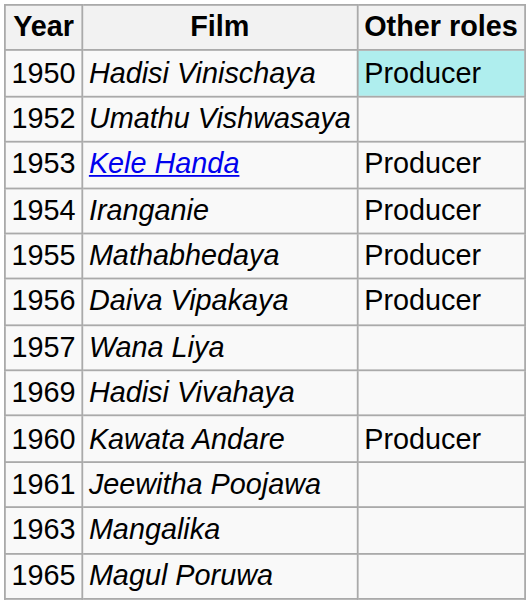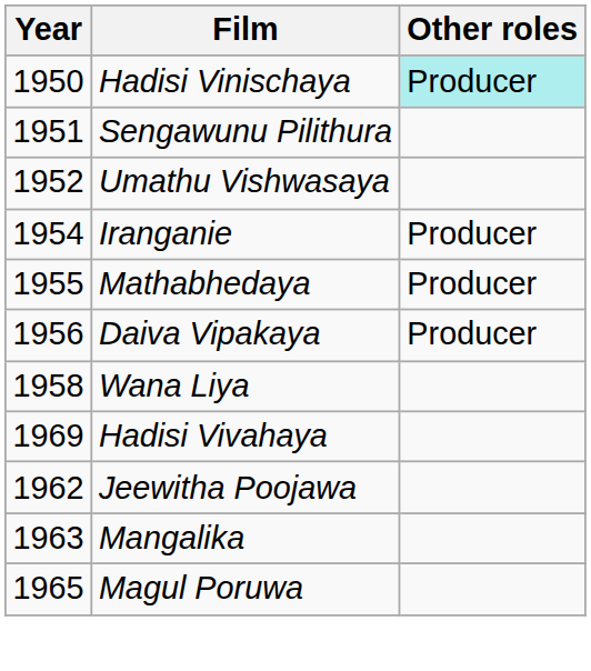 <table class="wikitable">
 <tr>
 <th>Year</th>
 <th>Film</th>
 <th>Other roles</th>
 </tr>
 <tr>
 <td>1950</td>
 <td><em>Hadisi Vinischaya</em></td>
 <td style="background: paleturquoise;">Producer</td>
 </tr>
 <tr>
+<td>1951</td>
+<td><em>Sengawunu Pilithura</em></td>
+<td></td>
+</tr>
+<tr>
 <td>1952</td>
 <td><em>Umathu Vishwasaya</em></td>
 <td></td>
-</tr>
-<tr>
-<td>1953</td>
-<td><em><a href='#'>Kele Handa</a></em></td>
-<td>Producer</td>
 </tr>
 <tr>
 <td>1954</td>
 <td><em>Iranganie</em></td>
 <td>Producer</td>
 </tr>
 <tr>
 <td>1955</td>
 <td><em>Mathabhedaya</em></td>
 <td>Producer</td>
 </tr>
 <tr>
 <td>1956</td>
 <td><em>Daiva Vipakaya</em></td>
 <td>Producer</td>
 </tr>
 <tr>
-<td>1957</td>
+<td>1958</td>
 <td><em>Wana Liya</em></td>
 <td></td>
 </tr>
 <tr>
 <td>1969</td>
 <td><em>Hadisi Vivahaya</em></td>
 <td></td>
 </tr>
 <tr>
-<td>1960</td>
-<td><em>Kawata Andare</em></td>
-<td>Producer</td>
-</tr>
-<tr>
-<td>1961</td>
+<td>1962</td>
 <td><em>Jeewitha Poojawa</em></td>
 <td></td>
 </tr>
 <tr>
 <td>1963</td>
 <td><em>Mangalika</em></td>
 <td></td>
 </tr>
 <tr>
 <td>1965</td>
 <td><em>Magul Poruwa</em></td>
 <td></td>
 </tr>
 </table>
